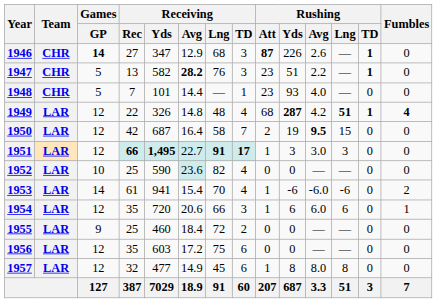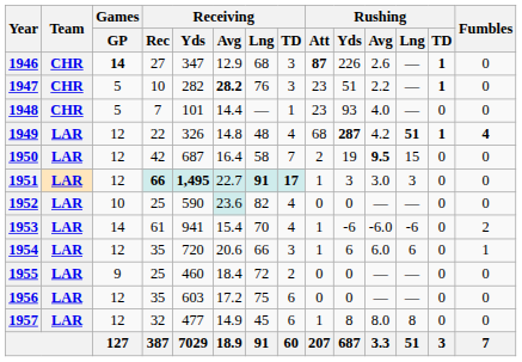 <table class="wikitable" style="text-align: center;">
 <tr>
 <th rowspan="2">Year</th>
 <th rowspan="2">Team</th>
 <th>Games</th>
 <th colspan="5">Receiving</th>
 <th colspan="5">Rushing</th>
 <th rowspan="2">Fumbles</th>
 </tr>
 <tr>
 <th>GP</th>
 <th>Rec</th>
 <th>Yds</th>
 <th>Avg</th>
 <th>Lng</th>
 <th>TD</th>
 <th>Att</th>
 <th>Yds</th>
 <th>Avg</th>
 <th>Lng</th>
 <th>TD</th>
 </tr>
 <tr>
 <th><a href='#'>1946</a></th>
 <th><a href='#'>CHR</a></th>
 <td><strong>14</strong></td>
 <td>27</td>
 <td>347</td>
 <td>12.9</td>
 <td>68</td>
 <td>3</td>
 <td><strong>87</strong></td>
 <td>226</td>
 <td>2.6</td>
 <td>—</td>
 <td><strong>1</strong></td>
 <td>0</td>
 </tr>
 <tr>
 <th><a href='#'>1947</a></th>
 <th><a href='#'>CHR</a></th>
 <td>5</td>
-<td>13</td>
-<td>582</td>
+<td>10</td>
+<td>282</td>
 <td><strong>28.2</strong></td>
 <td>76</td>
 <td>3</td>
 <td>23</td>
 <td>51</td>
 <td>2.2</td>
 <td>—</td>
 <td><strong>1</strong></td>
 <td>0</td>
 </tr>
 <tr>
 <th><a href='#'>1948</a></th>
 <th><a href='#'>CHR</a></th>
 <td>5</td>
 <td>7</td>
 <td>101</td>
 <td>14.4</td>
 <td>—</td>
 <td>1</td>
 <td>23</td>
 <td>93</td>
 <td>4.0</td>
 <td>—</td>
 <td>0</td>
 <td>0</td>
 </tr>
 <tr>
 <th><a href='#'>1949</a></th>
 <th><a href='#'>LAR</a></th>
 <td>12</td>
 <td>22</td>
 <td>326</td>
 <td>14.8</td>
 <td>48</td>
 <td>4</td>
 <td>68</td>
 <td><strong>287</strong></td>
 <td>4.2</td>
 <td><strong>51</strong></td>
 <td><strong>1</strong></td>
 <td><strong>4</strong></td>
 </tr>
 <tr>
 <th><a href='#'>1950</a></th>
 <th><a href='#'>LAR</a></th>
 <td>12</td>
 <td>42</td>
 <td>687</td>
 <td>16.4</td>
 <td>58</td>
 <td>7</td>
 <td>2</td>
 <td>19</td>
 <td><strong>9.5</strong></td>
 <td>15</td>
 <td>0</td>
 <td>0</td>
 </tr>
 <tr>
 <th><a href='#'>1951</a></th>
 <th style="background:#ffe6bd; width:3em;"><a href='#'>LAR</a></th>
 <td>12</td>
 <td style="background:#cfecec;"><strong>66</strong></td>
 <td style="background:#cfecec;"><strong>1,495</strong></td>
 <td style="background:#cfecec;">22.7</td>
 <td style="background:#cfecec;"><strong>91</strong></td>
 <td style="background:#cfecec;"><strong>17</strong></td>
 <td>1</td>
 <td>3</td>
 <td>3.0</td>
 <td>3</td>
 <td>0</td>
 <td>0</td>
 </tr>
 <tr>
 <th><a href='#'>1952</a></th>
 <th><a href='#'>LAR</a></th>
 <td>10</td>
 <td>25</td>
 <td>590</td>
 <td style="background:#cfecec;">23.6</td>
 <td>82</td>
 <td>4</td>
 <td>0</td>
 <td>0</td>
 <td>—</td>
 <td>—</td>
 <td>0</td>
 <td>0</td>
 </tr>
 <tr>
 <th><a href='#'>1953</a></th>
 <th><a href='#'>LAR</a></th>
 <td>14</td>
 <td>61</td>
 <td>941</td>
 <td>15.4</td>
 <td>70</td>
 <td>4</td>
 <td>1</td>
 <td>-6</td>
 <td>-6.0</td>
 <td>-6</td>
 <td>0</td>
 <td>2</td>
 </tr>
 <tr>
 <th><a href='#'>1954</a></th>
 <th><a href='#'>LAR</a></th>
 <td>12</td>
 <td>35</td>
 <td>720</td>
 <td>20.6</td>
 <td>66</td>
 <td>3</td>
 <td>1</td>
 <td>6</td>
 <td>6.0</td>
 <td>6</td>
 <td>0</td>
 <td>1</td>
 </tr>
 <tr>
 <th><a href='#'>1955</a></th>
 <th><a href='#'>LAR</a></th>
 <td>9</td>
 <td>25</td>
 <td>460</td>
 <td>18.4</td>
 <td>72</td>
 <td>2</td>
 <td>0</td>
 <td>0</td>
 <td>—</td>
 <td>—</td>
 <td>0</td>
 <td>0</td>
 </tr>
 <tr>
 <th><a href='#'>1956</a></th>
 <th><a href='#'>LAR</a></th>
 <td>12</td>
 <td>35</td>
 <td>603</td>
 <td>17.2</td>
 <td>75</td>
 <td>6</td>
 <td>0</td>
 <td>0</td>
 <td>—</td>
 <td>—</td>
 <td>0</td>
 <td>0</td>
 </tr>
 <tr>
 <th><a href='#'>1957</a></th>
 <th><a href='#'>LAR</a></th>
 <td>12</td>
 <td>32</td>
 <td>477</td>
 <td>14.9</td>
 <td>45</td>
 <td>6</td>
 <td>1</td>
 <td>8</td>
 <td>8.0</td>
 <td>8</td>
 <td>0</td>
 <td>0</td>
 </tr>
 <tr>
 <th colspan="2"></th>
 <th>127</th>
 <th>387</th>
 <th>7029</th>
 <th>18.9</th>
 <th>91</th>
 <th>60</th>
 <th>207</th>
 <th>687</th>
 <th>3.3</th>
 <th>51</th>
 <th>3</th>
 <th>7</th>
 </tr>
 </table>
